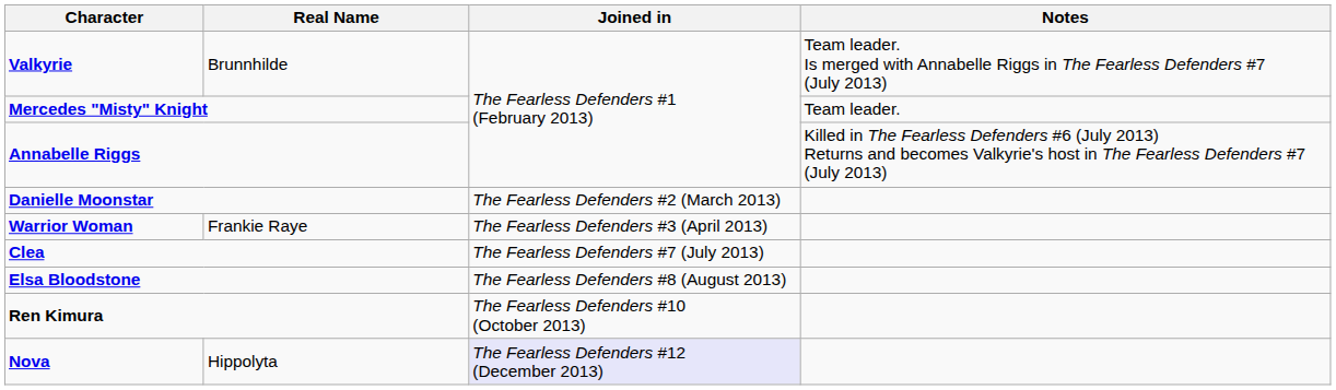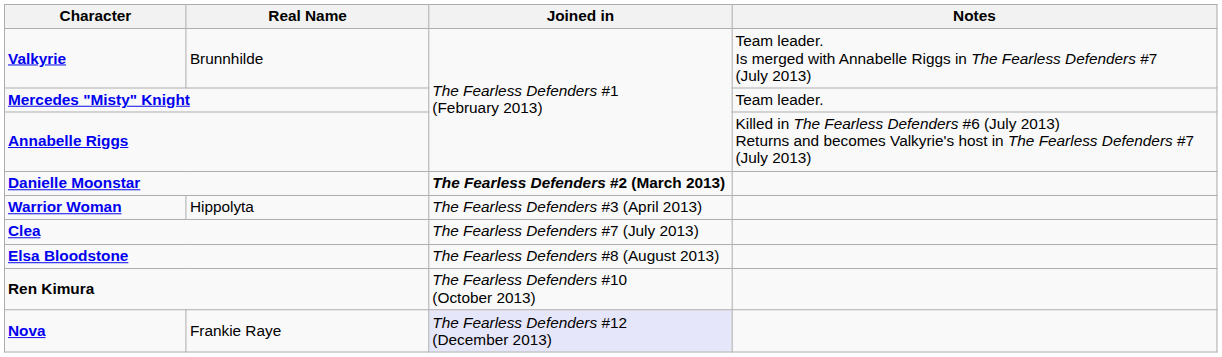 <table class="wikitable" style="width:100%;">
 <tr>
 <th width=15%>Character</th>
 <th width=20%>Real Name</th>
 <th width=25%>Joined in</th>
 <th width=40%>Notes</th>
 </tr>
 <tr>
 <td><strong><a href='#'>Valkyrie</a></strong></td>
 <td>Brunnhilde</td>
 <td rowspan="3"><em>The Fearless Defenders</em> #1 (February 2013)</td>
 <td>Team leader.<br>Is merged with Annabelle Riggs in <em>The Fearless Defenders</em> #7 (July 2013)</td>
 </tr>
 <tr>
 <td colspan="2"><strong><a href='#'>Mercedes "Misty" Knight</a></strong></td>
 <td>Team leader.</td>
 </tr>
 <tr>
 <td colspan="2"><strong><a href='#'>Annabelle Riggs</a></strong></td>
 <td>Killed in <em>The Fearless Defenders</em> #6 (July 2013)<br>Returns and becomes Valkyrie's host in <em>The Fearless Defenders</em> #7 (July 2013)</td>
 </tr>
 <tr>
 <td colspan="2"><strong><a href='#'>Danielle Moonstar</a></strong></td>
-<td><em>The Fearless Defenders</em> #2 (March 2013)</td>
+<td><strong><em>The Fearless Defenders</em> #2 (March 2013)</strong></td>
 <td></td>
 </tr>
 <tr>
 <td><strong><a href='#'>Warrior Woman</a></strong></td>
-<td>Frankie Raye</td>
+<td>Hippolyta</td>
 <td><em>The Fearless Defenders</em> #3 (April 2013)</td>
 <td></td>
 </tr>
 <tr>
 <td colspan="2"><strong><a href='#'>Clea</a></strong></td>
 <td><em>The Fearless Defenders</em> #7 (July 2013)</td>
 <td></td>
 </tr>
 <tr>
 <td colspan="2"><strong><a href='#'>Elsa Bloodstone</a></strong></td>
 <td><em>The Fearless Defenders</em> #8 (August 2013)</td>
 <td></td>
 </tr>
 <tr>
 <td colspan="2"><strong>Ren Kimura</strong></td>
 <td><em>The Fearless Defenders</em> #10 (October 2013)</td>
 <td></td>
 </tr>
 <tr>
 <td><strong><a href='#'>Nova</a></strong></td>
-<td>Hippolyta</td>
+<td>Frankie Raye</td>
 <td style="background: lavender;"><em>The Fearless Defenders</em> #12 (December 2013)</td>
 <td></td>
 </tr>
 </table>
